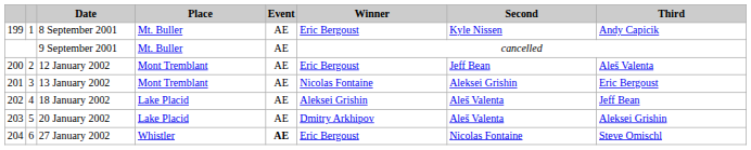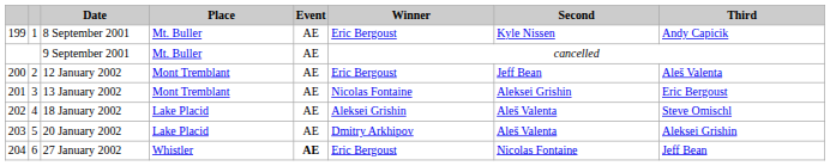 <table class="wikitable plainrowheaders" style="background:#fff; font-size:86%; line-height:16px; border:grey solid 1px; border-collapse:collapse;">
 <tr style="background:#ccc; text-align:center;">
 <th scope="col" style="background:#ccc; width=20 px;"></th>
 <th scope="col" style="background:#ccc; width=30 px;"></th>
 <th scope="col" style="background:#ccc; width:120px;">Date</th>
 <th scope="col" style="background:#ccc; width:160px;">Place</th>
 <th scope="col" style="background:#ccc; width:15px;">Event</th>
 <th scope="col" style="background:#ccc; width:185px;">Winner</th>
 <th scope="col" style="background:#ccc; width:185px;">Second</th>
 <th scope="col" style="background:#ccc; width:185px;">Third</th>
 </tr>
 <tr>
 <td align=center>199</td>
 <td align=center>1</td>
 <td>8 September 2001</td>
 <td> <a href='#'>Mt. Buller</a></td>
 <td align=center>AE</td>
 <td> <a href='#'>Eric Bergoust</a></td>
 <td> <a href='#'>Kyle Nissen</a></td>
 <td> <a href='#'>Andy Capicik</a></td>
 </tr>
 <tr>
 <td colspan=2></td>
 <td>9 September 2001</td>
 <td> <a href='#'>Mt. Buller</a></td>
 <td align=center>AE</td>
 <td colspan=3 align=center><em>cancelled</em></td>
 </tr>
 <tr>
 <td align=center>200</td>
 <td align=center>2</td>
 <td>12 January 2002</td>
 <td> <a href='#'>Mont Tremblant</a></td>
 <td align=center>AE</td>
 <td> <a href='#'>Eric Bergoust</a></td>
 <td> <a href='#'>Jeff Bean</a></td>
 <td> <a href='#'>Aleš Valenta</a></td>
 </tr>
 <tr>
 <td align=center>201</td>
 <td align=center>3</td>
 <td>13 January 2002</td>
 <td> <a href='#'>Mont Tremblant</a></td>
 <td align=center>AE</td>
 <td> <a href='#'>Nicolas Fontaine</a></td>
 <td> <a href='#'>Aleksei Grishin</a></td>
 <td> <a href='#'>Eric Bergoust</a></td>
 </tr>
 <tr>
 <td align=center>202</td>
 <td align=center>4</td>
 <td>18 January 2002</td>
 <td> <a href='#'>Lake Placid</a></td>
 <td align=center>AE</td>
 <td> <a href='#'>Aleksei Grishin</a></td>
 <td> <a href='#'>Aleš Valenta</a></td>
-<td> <a href='#'>Jeff Bean</a></td>
+<td> <a href='#'>Steve Omischl</a></td>
 </tr>
 <tr>
 <td align=center>203</td>
 <td align=center>5</td>
 <td>20 January 2002</td>
 <td> <a href='#'>Lake Placid</a></td>
 <td align=center>AE</td>
 <td> <a href='#'>Dmitry Arkhipov</a></td>
 <td> <a href='#'>Aleš Valenta</a></td>
 <td> <a href='#'>Aleksei Grishin</a></td>
 </tr>
 <tr>
 <td align=center>204</td>
 <td align=center>6</td>
 <td>27 January 2002</td>
 <td> <a href='#'>Whistler</a></td>
 <td align=center><strong>AE</strong></td>
 <td> <a href='#'>Eric Bergoust</a></td>
 <td> <a href='#'>Nicolas Fontaine</a></td>
-<td> <a href='#'>Steve Omischl</a></td>
+<td> <a href='#'>Jeff Bean</a></td>
 </tr>
 </table>
